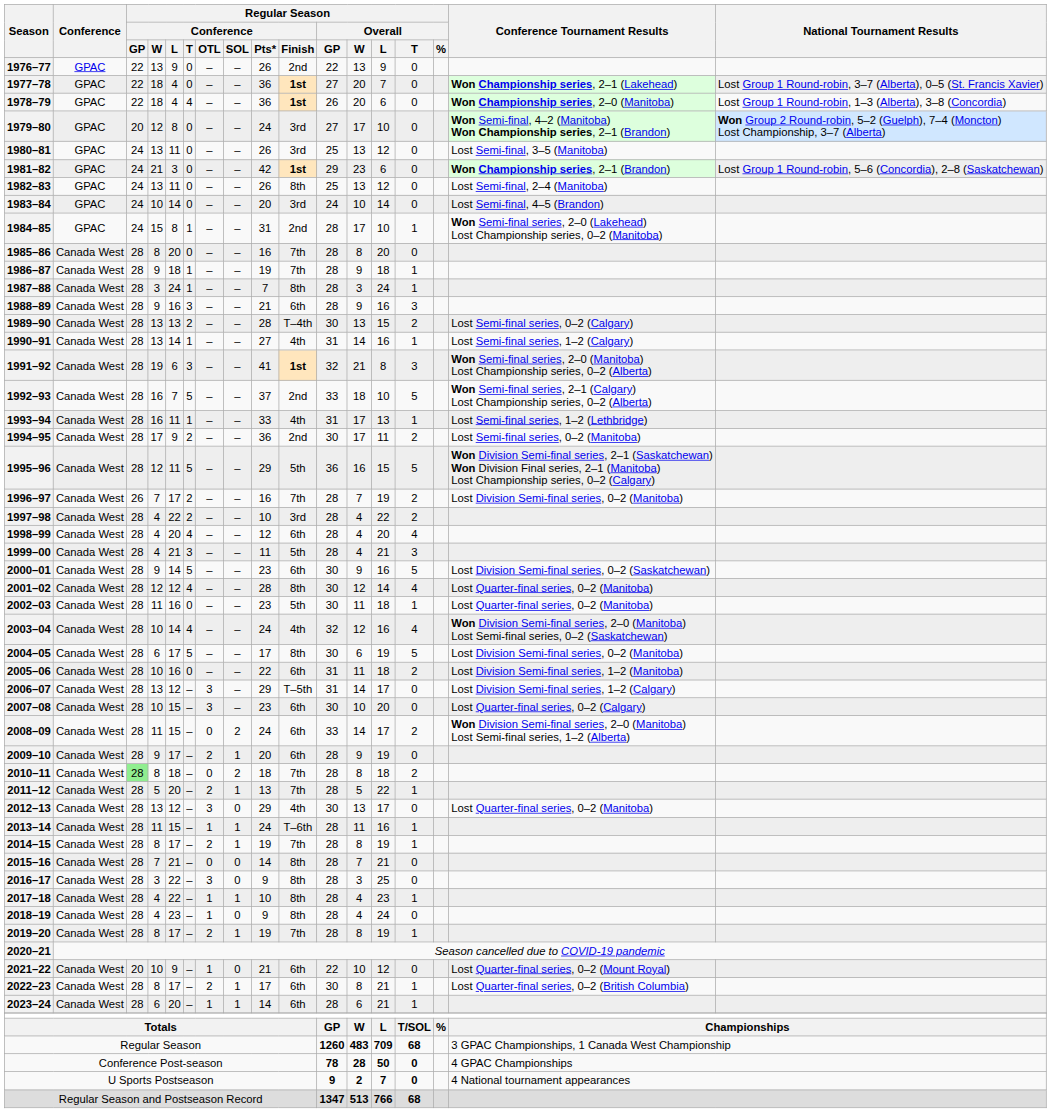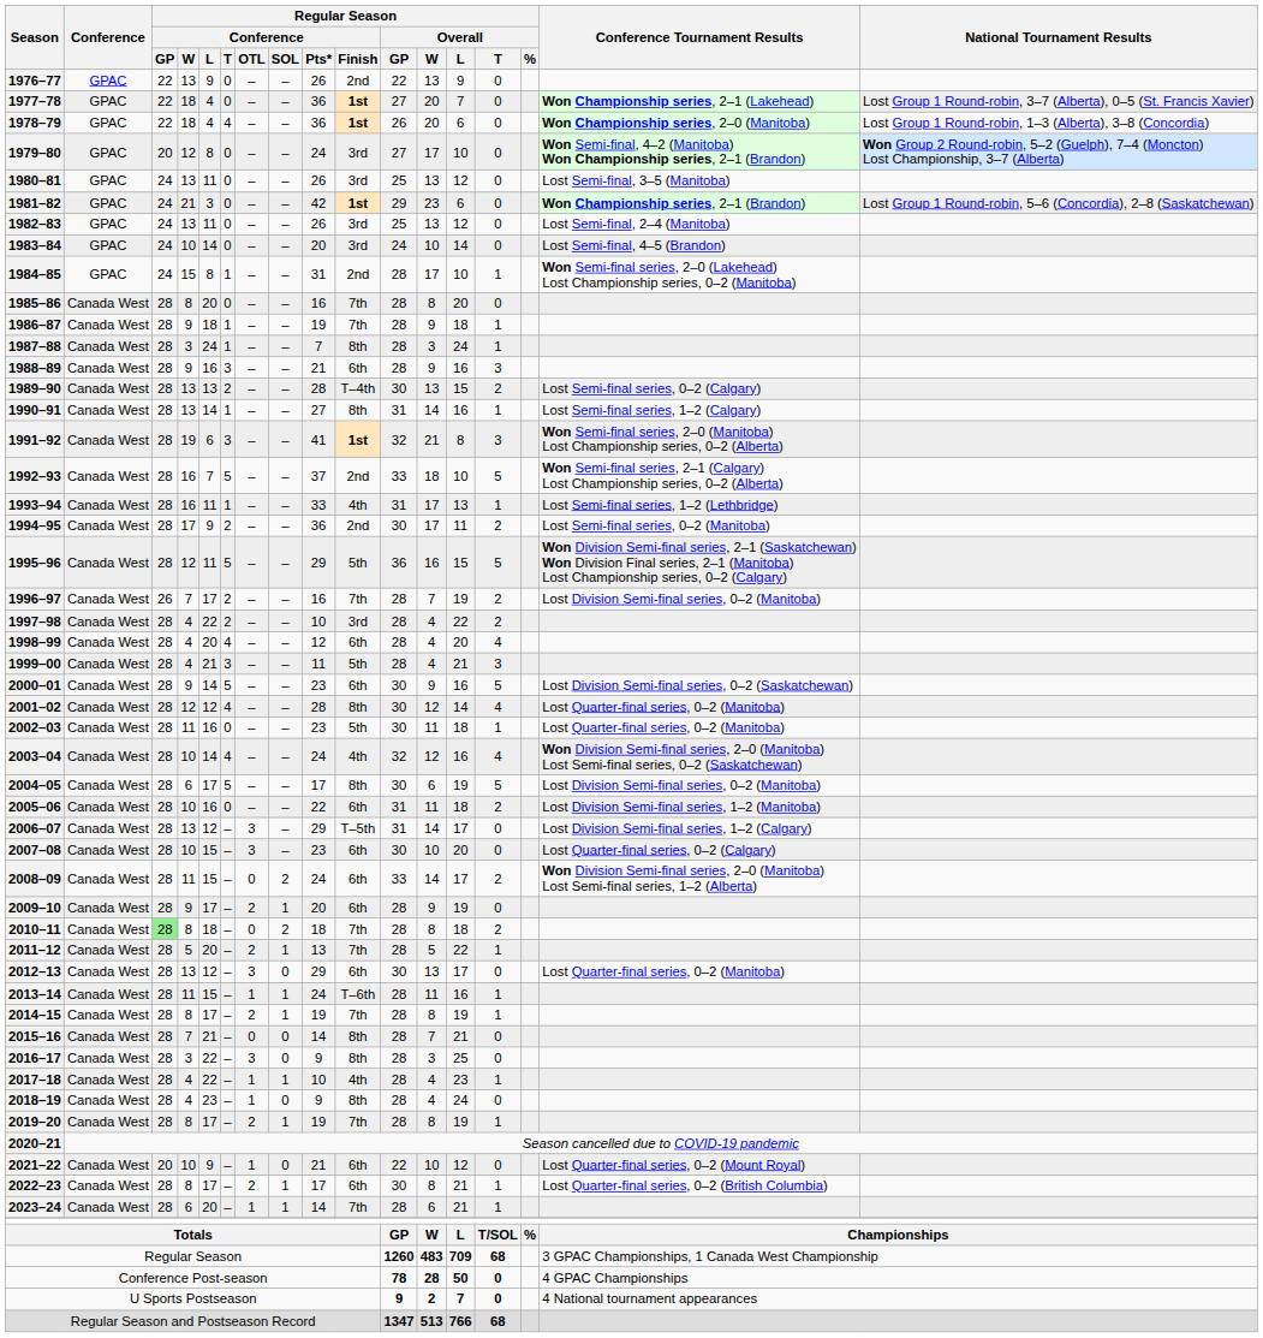 <table class="wikitable" style="text-align: center; font-size: 95%">
 <tr>
 <th rowspan="3">Season</th>
 <th rowspan="3">Conference</th>
 <th colspan="13">Regular Season</th>
 <th rowspan="3">Conference Tournament Results</th>
 <th rowspan="3">National Tournament Results</th>
 </tr>
 <tr>
 <th colspan="8">Conference</th>
 <th colspan="5">Overall</th>
 </tr>
 <tr>
 <th>GP</th>
 <th>W</th>
 <th>L</th>
 <th>T</th>
 <th>OTL</th>
 <th>SOL</th>
 <th>Pts*</th>
 <th>Finish</th>
 <th>GP</th>
 <th>W</th>
 <th>L</th>
 <th>T</th>
 <th>%</th>
 </tr>
 <tr>
 <th>1976–77</th>
 <td><a href='#'>GPAC</a></td>
 <td>22</td>
 <td>13</td>
 <td>9</td>
 <td>0</td>
 <td>–</td>
 <td>–</td>
 <td>26</td>
 <td>2nd</td>
 <td>22</td>
 <td>13</td>
 <td>9</td>
 <td>0</td>
 <td></td>
 <td align="left"></td>
 <td align="left"></td>
 </tr>
 <tr bgcolor=eeeeee>
 <th>1977–78</th>
 <td>GPAC</td>
 <td>22</td>
 <td>18</td>
 <td>4</td>
 <td>0</td>
 <td>–</td>
 <td>–</td>
 <td>36</td>
 <td style="background: #FFE6BD;"><strong>1st</strong></td>
 <td>27</td>
 <td>20</td>
 <td>7</td>
 <td>0</td>
 <td></td>
 <td bgcolor="#ddffdd" align="left"><strong>Won <a href='#'>Championship series</a></strong>, 2–1 (<a href='#'>Lakehead</a>)</td>
 <td align="left">Lost <a href='#'>Group 1 Round-robin</a>, 3–7 (<a href='#'>Alberta</a>), 0–5 (<a href='#'>St. Francis Xavier</a>)</td>
 </tr>
 <tr>
 <th>1978–79</th>
 <td>GPAC</td>
 <td>22</td>
 <td>18</td>
 <td>4</td>
 <td>4</td>
 <td>–</td>
 <td>–</td>
 <td>36</td>
 <td style="background: #FFE6BD;"><strong>1st</strong></td>
 <td>26</td>
 <td>20</td>
 <td>6</td>
 <td>0</td>
 <td></td>
 <td bgcolor="#ddffdd" align="left"><strong>Won <a href='#'>Championship series</a></strong>, 2–0 (<a href='#'>Manitoba</a>)</td>
 <td align="left">Lost <a href='#'>Group 1 Round-robin</a>, 1–3 (<a href='#'>Alberta</a>), 3–8 (<a href='#'>Concordia</a>)</td>
 </tr>
 <tr bgcolor=eeeeee>
 <th>1979–80</th>
 <td>GPAC</td>
 <td>20</td>
 <td>12</td>
 <td>8</td>
 <td>0</td>
 <td>–</td>
 <td>–</td>
 <td>24</td>
 <td>3rd</td>
 <td>27</td>
 <td>17</td>
 <td>10</td>
 <td>0</td>
 <td></td>
 <td bgcolor="#ddffdd" align="left"><strong>Won</strong> <a href='#'>Semi-final</a>, 4–2 (<a href='#'>Manitoba</a>)<br><strong>Won Championship series</strong>, 2–1 (<a href='#'>Brandon</a>)</td>
 <td bgcolor="#D0E7FF" align="left"><strong>Won</strong> <a href='#'>Group 2 Round-robin</a>, 5–2 (<a href='#'>Guelph</a>), 7–4 (<a href='#'>Moncton</a>)<br>Lost Championship, 3–7 (<a href='#'>Alberta</a>)</td>
 </tr>
 <tr>
 <th>1980–81</th>
 <td>GPAC</td>
 <td>24</td>
 <td>13</td>
 <td>11</td>
 <td>0</td>
 <td>–</td>
 <td>–</td>
 <td>26</td>
 <td>3rd</td>
 <td>25</td>
 <td>13</td>
 <td>12</td>
 <td>0</td>
 <td></td>
 <td align="left">Lost <a href='#'>Semi-final</a>, 3–5 (<a href='#'>Manitoba</a>)</td>
 <td align="left"></td>
 </tr>
 <tr bgcolor=eeeeee>
 <th>1981–82</th>
 <td>GPAC</td>
 <td>24</td>
 <td>21</td>
 <td>3</td>
 <td>0</td>
 <td>–</td>
 <td>–</td>
 <td>42</td>
 <td style="background: #FFE6BD;"><strong>1st</strong></td>
 <td>29</td>
 <td>23</td>
 <td>6</td>
 <td>0</td>
 <td></td>
 <td bgcolor="#ddffdd" align="left"><strong>Won <a href='#'>Championship series</a></strong>, 2–1 (<a href='#'>Brandon</a>)</td>
 <td align="left">Lost <a href='#'>Group 1 Round-robin</a>, 5–6 (<a href='#'>Concordia</a>), 2–8 (<a href='#'>Saskatchewan</a>)</td>
 </tr>
 <tr>
 <th>1982–83</th>
 <td>GPAC</td>
 <td>24</td>
 <td>13</td>
 <td>11</td>
 <td>0</td>
 <td>–</td>
 <td>–</td>
 <td>26</td>
-<td>8th</td>
+<td>3rd</td>
 <td>25</td>
 <td>13</td>
 <td>12</td>
 <td>0</td>
 <td></td>
 <td align="left">Lost <a href='#'>Semi-final</a>, 2–4 (<a href='#'>Manitoba</a>)</td>
 <td align="left"></td>
 </tr>
 <tr bgcolor=eeeeee>
 <th>1983–84</th>
 <td>GPAC</td>
 <td>24</td>
 <td>10</td>
 <td>14</td>
 <td>0</td>
 <td>–</td>
 <td>–</td>
 <td>20</td>
 <td>3rd</td>
 <td>24</td>
 <td>10</td>
 <td>14</td>
 <td>0</td>
 <td></td>
 <td align="left">Lost <a href='#'>Semi-final</a>, 4–5 (<a href='#'>Brandon</a>)</td>
 <td align="left"></td>
 </tr>
 <tr>
 <th>1984–85</th>
 <td>GPAC</td>
 <td>24</td>
 <td>15</td>
 <td>8</td>
 <td>1</td>
 <td>–</td>
 <td>–</td>
 <td>31</td>
 <td>2nd</td>
 <td>28</td>
 <td>17</td>
 <td>10</td>
 <td>1</td>
 <td></td>
 <td align="left"><strong>Won</strong> <a href='#'>Semi-final series</a>, 2–0 (<a href='#'>Lakehead</a>)<br>Lost Championship series, 0–2 (<a href='#'>Manitoba</a>)</td>
 <td align="left"></td>
 </tr>
 <tr bgcolor=eeeeee>
 <th>1985–86</th>
 <td>Canada West</td>
 <td>28</td>
 <td>8</td>
 <td>20</td>
 <td>0</td>
 <td>–</td>
 <td>–</td>
 <td>16</td>
 <td>7th</td>
 <td>28</td>
 <td>8</td>
 <td>20</td>
 <td>0</td>
 <td></td>
 <td align="left"></td>
 <td align="left"></td>
 </tr>
 <tr>
 <th>1986–87</th>
 <td>Canada West</td>
 <td>28</td>
 <td>9</td>
 <td>18</td>
 <td>1</td>
 <td>–</td>
 <td>–</td>
 <td>19</td>
 <td>7th</td>
 <td>28</td>
 <td>9</td>
 <td>18</td>
 <td>1</td>
 <td></td>
 <td align="left"></td>
 <td align="left"></td>
 </tr>
 <tr bgcolor=eeeeee>
 <th>1987–88</th>
 <td>Canada West</td>
 <td>28</td>
 <td>3</td>
 <td>24</td>
 <td>1</td>
 <td>–</td>
 <td>–</td>
 <td>7</td>
 <td>8th</td>
 <td>28</td>
 <td>3</td>
 <td>24</td>
 <td>1</td>
 <td></td>
 <td align="left"></td>
 <td align="left"></td>
 </tr>
 <tr>
 <th>1988–89</th>
 <td>Canada West</td>
 <td>28</td>
 <td>9</td>
 <td>16</td>
 <td>3</td>
 <td>–</td>
 <td>–</td>
 <td>21</td>
 <td>6th</td>
 <td>28</td>
 <td>9</td>
 <td>16</td>
 <td>3</td>
 <td></td>
 <td align="left"></td>
 <td align="left"></td>
 </tr>
 <tr bgcolor=eeeeee>
 <th>1989–90</th>
 <td>Canada West</td>
 <td>28</td>
 <td>13</td>
 <td>13</td>
 <td>2</td>
 <td>–</td>
 <td>–</td>
 <td>28</td>
 <td>T–4th</td>
 <td>30</td>
 <td>13</td>
 <td>15</td>
 <td>2</td>
 <td></td>
 <td align="left">Lost <a href='#'>Semi-final series</a>, 0–2 (<a href='#'>Calgary</a>)</td>
 <td align="left"></td>
 </tr>
 <tr>
 <th>1990–91</th>
 <td>Canada West</td>
 <td>28</td>
 <td>13</td>
 <td>14</td>
 <td>1</td>
 <td>–</td>
 <td>–</td>
 <td>27</td>
-<td>4th</td>
+<td>8th</td>
 <td>31</td>
 <td>14</td>
 <td>16</td>
 <td>1</td>
 <td></td>
 <td align="left">Lost <a href='#'>Semi-final series</a>, 1–2 (<a href='#'>Calgary</a>)</td>
 <td align="left"></td>
 </tr>
 <tr bgcolor=eeeeee>
 <th>1991–92</th>
 <td>Canada West</td>
 <td>28</td>
 <td>19</td>
 <td>6</td>
 <td>3</td>
 <td>–</td>
 <td>–</td>
 <td>41</td>
 <td style="background: #FFE6BD;"><strong>1st</strong></td>
 <td>32</td>
 <td>21</td>
 <td>8</td>
 <td>3</td>
 <td></td>
 <td align="left"><strong>Won</strong> <a href='#'>Semi-final series</a>, 2–0 (<a href='#'>Manitoba</a>)<br>Lost Championship series, 0–2 (<a href='#'>Alberta</a>)</td>
 <td align="left"></td>
 </tr>
 <tr>
 <th>1992–93</th>
 <td>Canada West</td>
 <td>28</td>
 <td>16</td>
 <td>7</td>
 <td>5</td>
 <td>–</td>
 <td>–</td>
 <td>37</td>
 <td>2nd</td>
 <td>33</td>
 <td>18</td>
 <td>10</td>
 <td>5</td>
 <td></td>
 <td align="left"><strong>Won</strong> <a href='#'>Semi-final series</a>, 2–1 (<a href='#'>Calgary</a>)<br>Lost Championship series, 0–2 (<a href='#'>Alberta</a>)</td>
 <td align="left"></td>
 </tr>
 <tr bgcolor=eeeeee>
 <th>1993–94</th>
 <td>Canada West</td>
 <td>28</td>
 <td>16</td>
 <td>11</td>
 <td>1</td>
 <td>–</td>
 <td>–</td>
 <td>33</td>
 <td>4th</td>
 <td>31</td>
 <td>17</td>
 <td>13</td>
 <td>1</td>
 <td></td>
 <td align="left">Lost <a href='#'>Semi-final series</a>, 1–2 (<a href='#'>Lethbridge</a>)</td>
 <td align="left"></td>
 </tr>
 <tr>
 <th>1994–95</th>
 <td>Canada West</td>
 <td>28</td>
 <td>17</td>
 <td>9</td>
 <td>2</td>
 <td>–</td>
 <td>–</td>
 <td>36</td>
 <td>2nd</td>
 <td>30</td>
 <td>17</td>
 <td>11</td>
 <td>2</td>
 <td></td>
 <td align="left">Lost <a href='#'>Semi-final series</a>, 0–2 (<a href='#'>Manitoba</a>)</td>
 <td align="left"></td>
 </tr>
 <tr bgcolor=eeeeee>
 <th>1995–96</th>
 <td>Canada West</td>
 <td>28</td>
 <td>12</td>
 <td>11</td>
 <td>5</td>
 <td>–</td>
 <td>–</td>
 <td>29</td>
 <td>5th</td>
 <td>36</td>
 <td>16</td>
 <td>15</td>
 <td>5</td>
 <td></td>
 <td align="left"><strong>Won</strong> <a href='#'>Division Semi-final series</a>, 2–1 (<a href='#'>Saskatchewan</a>)<br><strong>Won</strong> Division Final series, 2–1 (<a href='#'>Manitoba</a>)<br>Lost Championship series, 0–2 (<a href='#'>Calgary</a>)</td>
 <td align="left"></td>
 </tr>
 <tr>
 <th>1996–97</th>
 <td>Canada West</td>
 <td>26</td>
 <td>7</td>
 <td>17</td>
 <td>2</td>
 <td>–</td>
 <td>–</td>
 <td>16</td>
 <td>7th</td>
 <td>28</td>
 <td>7</td>
 <td>19</td>
 <td>2</td>
 <td></td>
 <td align="left">Lost <a href='#'>Division Semi-final series</a>, 0–2 (<a href='#'>Manitoba</a>)</td>
 <td align="left"></td>
 </tr>
 <tr bgcolor=eeeeee>
 <th>1997–98</th>
 <td>Canada West</td>
 <td>28</td>
 <td>4</td>
 <td>22</td>
 <td>2</td>
 <td>–</td>
 <td>–</td>
 <td>10</td>
 <td>3rd</td>
 <td>28</td>
 <td>4</td>
 <td>22</td>
 <td>2</td>
 <td></td>
 <td align="left"></td>
 <td align="left"></td>
 </tr>
 <tr>
 <th>1998–99</th>
 <td>Canada West</td>
 <td>28</td>
 <td>4</td>
 <td>20</td>
 <td>4</td>
 <td>–</td>
 <td>–</td>
 <td>12</td>
 <td>6th</td>
 <td>28</td>
 <td>4</td>
 <td>20</td>
 <td>4</td>
 <td></td>
 <td align="left"></td>
 <td align="left"></td>
 </tr>
 <tr bgcolor=eeeeee>
 <th>1999–00</th>
 <td>Canada West</td>
 <td>28</td>
 <td>4</td>
 <td>21</td>
 <td>3</td>
 <td>–</td>
 <td>–</td>
 <td>11</td>
 <td>5th</td>
 <td>28</td>
 <td>4</td>
 <td>21</td>
 <td>3</td>
 <td></td>
 <td align="left"></td>
 <td align="left"></td>
 </tr>
 <tr>
 <th>2000–01</th>
 <td>Canada West</td>
 <td>28</td>
 <td>9</td>
 <td>14</td>
 <td>5</td>
 <td>–</td>
 <td>–</td>
 <td>23</td>
 <td>6th</td>
 <td>30</td>
 <td>9</td>
 <td>16</td>
 <td>5</td>
 <td></td>
 <td align="left">Lost <a href='#'>Division Semi-final series</a>, 0–2 (<a href='#'>Saskatchewan</a>)</td>
 <td align="left"></td>
 </tr>
 <tr bgcolor=eeeeee>
 <th>2001–02</th>
 <td>Canada West</td>
 <td>28</td>
 <td>12</td>
 <td>12</td>
 <td>4</td>
 <td>–</td>
 <td>–</td>
 <td>28</td>
 <td>8th</td>
 <td>30</td>
 <td>12</td>
 <td>14</td>
 <td>4</td>
 <td></td>
 <td align="left">Lost <a href='#'>Quarter-final series</a>, 0–2 (<a href='#'>Manitoba</a>)</td>
 <td align="left"></td>
 </tr>
 <tr>
 <th>2002–03</th>
 <td>Canada West</td>
 <td>28</td>
 <td>11</td>
 <td>16</td>
 <td>0</td>
 <td>–</td>
 <td>–</td>
 <td>23</td>
 <td>5th</td>
 <td>30</td>
 <td>11</td>
 <td>18</td>
 <td>1</td>
 <td></td>
 <td align="left">Lost <a href='#'>Quarter-final series</a>, 0–2 (<a href='#'>Manitoba</a>)</td>
 <td align="left"></td>
 </tr>
 <tr bgcolor=eeeeee>
 <th>2003–04</th>
 <td>Canada West</td>
 <td>28</td>
 <td>10</td>
 <td>14</td>
 <td>4</td>
 <td>–</td>
 <td>–</td>
 <td>24</td>
 <td>4th</td>
 <td>32</td>
 <td>12</td>
 <td>16</td>
 <td>4</td>
 <td></td>
 <td align="left"><strong>Won</strong> <a href='#'>Division Semi-final series</a>, 2–0 (<a href='#'>Manitoba</a>)<br>Lost Semi-final series, 0–2 (<a href='#'>Saskatchewan</a>)</td>
 <td align="left"></td>
 </tr>
 <tr>
 <th>2004–05</th>
 <td>Canada West</td>
 <td>28</td>
 <td>6</td>
 <td>17</td>
 <td>5</td>
 <td>–</td>
 <td>–</td>
 <td>17</td>
 <td>8th</td>
 <td>30</td>
 <td>6</td>
 <td>19</td>
 <td>5</td>
 <td></td>
 <td align="left">Lost <a href='#'>Division Semi-final series</a>, 0–2 (<a href='#'>Manitoba</a>)</td>
 <td align="left"></td>
 </tr>
 <tr bgcolor=eeeeee>
 <th>2005–06</th>
 <td>Canada West</td>
 <td>28</td>
 <td>10</td>
 <td>16</td>
 <td>0</td>
 <td>–</td>
 <td>–</td>
 <td>22</td>
 <td>6th</td>
 <td>31</td>
 <td>11</td>
 <td>18</td>
 <td>2</td>
 <td></td>
 <td align="left">Lost <a href='#'>Division Semi-final series</a>, 1–2 (<a href='#'>Manitoba</a>)</td>
 <td align="left"></td>
 </tr>
 <tr>
 <th>2006–07</th>
 <td>Canada West</td>
 <td>28</td>
 <td>13</td>
 <td>12</td>
 <td>–</td>
 <td>3</td>
 <td>–</td>
 <td>29</td>
 <td>T–5th</td>
 <td>31</td>
 <td>14</td>
 <td>17</td>
 <td>0</td>
 <td></td>
 <td align="left">Lost <a href='#'>Division Semi-final series</a>, 1–2 (<a href='#'>Calgary</a>)</td>
 <td align="left"></td>
 </tr>
 <tr bgcolor=eeeeee>
 <th>2007–08</th>
 <td>Canada West</td>
 <td>28</td>
 <td>10</td>
 <td>15</td>
 <td>–</td>
 <td>3</td>
 <td>–</td>
 <td>23</td>
 <td>6th</td>
 <td>30</td>
 <td>10</td>
 <td>20</td>
 <td>0</td>
 <td></td>
 <td align="left">Lost <a href='#'>Quarter-final series</a>, 0–2 (<a href='#'>Calgary</a>)</td>
 <td align="left"></td>
 </tr>
 <tr>
 <th>2008–09</th>
 <td>Canada West</td>
 <td>28</td>
 <td>11</td>
 <td>15</td>
 <td>–</td>
 <td>0</td>
 <td>2</td>
 <td>24</td>
 <td>6th</td>
 <td>33</td>
 <td>14</td>
 <td>17</td>
 <td>2</td>
 <td></td>
 <td align="left"><strong>Won</strong> <a href='#'>Division Semi-final series</a>, 2–0 (<a href='#'>Manitoba</a>)<br>Lost Semi-final series, 1–2 (<a href='#'>Alberta</a>)</td>
 <td align="left"></td>
 </tr>
 <tr bgcolor=eeeeee>
 <th>2009–10</th>
 <td>Canada West</td>
 <td>28</td>
 <td>9</td>
 <td>17</td>
 <td>–</td>
 <td>2</td>
 <td>1</td>
 <td>20</td>
 <td>6th</td>
 <td>28</td>
 <td>9</td>
 <td>19</td>
 <td>0</td>
 <td></td>
 <td align="left"></td>
 <td align="left"></td>
 </tr>
 <tr>
 <th>2010–11</th>
 <td>Canada West</td>
 <td style="background: lightgreen;">28</td>
 <td>8</td>
 <td>18</td>
 <td>–</td>
 <td>0</td>
 <td>2</td>
 <td>18</td>
 <td>7th</td>
 <td>28</td>
 <td>8</td>
 <td>18</td>
 <td>2</td>
 <td></td>
 <td align="left"></td>
 <td align="left"></td>
 </tr>
 <tr bgcolor=eeeeee>
 <th>2011–12</th>
 <td>Canada West</td>
 <td>28</td>
 <td>5</td>
 <td>20</td>
 <td>–</td>
 <td>2</td>
 <td>1</td>
 <td>13</td>
 <td>7th</td>
 <td>28</td>
 <td>5</td>
 <td>22</td>
 <td>1</td>
 <td></td>
 <td align="left"></td>
 <td align="left"></td>
 </tr>
 <tr>
 <th>2012–13</th>
 <td>Canada West</td>
 <td>28</td>
 <td>13</td>
 <td>12</td>
 <td>–</td>
 <td>3</td>
 <td>0</td>
 <td>29</td>
-<td>4th</td>
+<td>6th</td>
 <td>30</td>
 <td>13</td>
 <td>17</td>
 <td>0</td>
 <td></td>
 <td align="left">Lost <a href='#'>Quarter-final series</a>, 0–2 (<a href='#'>Manitoba</a>)</td>
 <td align="left"></td>
 </tr>
 <tr bgcolor=eeeeee>
 <th>2013–14</th>
 <td>Canada West</td>
 <td>28</td>
 <td>11</td>
 <td>15</td>
 <td>–</td>
 <td>1</td>
 <td>1</td>
 <td>24</td>
 <td>T–6th</td>
 <td>28</td>
 <td>11</td>
 <td>16</td>
 <td>1</td>
 <td></td>
 <td align="left"></td>
 <td align="left"></td>
 </tr>
 <tr>
 <th>2014–15</th>
 <td>Canada West</td>
 <td>28</td>
 <td>8</td>
 <td>17</td>
 <td>–</td>
 <td>2</td>
 <td>1</td>
 <td>19</td>
 <td>7th</td>
 <td>28</td>
 <td>8</td>
 <td>19</td>
 <td>1</td>
 <td></td>
 <td align="left"></td>
 <td align="left"></td>
 </tr>
 <tr bgcolor=eeeeee>
 <th>2015–16</th>
 <td>Canada West</td>
 <td>28</td>
 <td>7</td>
 <td>21</td>
 <td>–</td>
 <td>0</td>
 <td>0</td>
 <td>14</td>
 <td>8th</td>
 <td>28</td>
 <td>7</td>
 <td>21</td>
 <td>0</td>
 <td></td>
 <td align="left"></td>
 <td align="left"></td>
 </tr>
 <tr>
 <th>2016–17</th>
 <td>Canada West</td>
 <td>28</td>
 <td>3</td>
 <td>22</td>
 <td>–</td>
 <td>3</td>
 <td>0</td>
 <td>9</td>
 <td>8th</td>
 <td>28</td>
 <td>3</td>
 <td>25</td>
 <td>0</td>
 <td></td>
 <td align="left"></td>
 <td align="left"></td>
 </tr>
 <tr bgcolor=eeeeee>
 <th>2017–18</th>
 <td>Canada West</td>
 <td>28</td>
 <td>4</td>
 <td>22</td>
 <td>–</td>
 <td>1</td>
 <td>1</td>
 <td>10</td>
-<td>8th</td>
+<td>4th</td>
 <td>28</td>
 <td>4</td>
 <td>23</td>
 <td>1</td>
 <td></td>
 <td align="left"></td>
 <td align="left"></td>
 </tr>
 <tr>
 <th>2018–19</th>
 <td>Canada West</td>
 <td>28</td>
 <td>4</td>
 <td>23</td>
 <td>–</td>
 <td>1</td>
 <td>0</td>
 <td>9</td>
 <td>8th</td>
 <td>28</td>
 <td>4</td>
 <td>24</td>
 <td>0</td>
 <td></td>
 <td align="left"></td>
 <td align="left"></td>
 </tr>
 <tr bgcolor=eeeeee>
 <th>2019–20</th>
 <td>Canada West</td>
 <td>28</td>
 <td>8</td>
 <td>17</td>
 <td>–</td>
 <td>2</td>
 <td>1</td>
 <td>19</td>
 <td>7th</td>
 <td>28</td>
 <td>8</td>
 <td>19</td>
 <td>1</td>
 <td></td>
 <td align="left"></td>
 <td align="left"></td>
 </tr>
 <tr>
 <th>2020–21</th>
 <td colspan=17><em>Season cancelled due to <a href='#'>COVID-19 pandemic</a></em></td>
 </tr>
 <tr bgcolor=eeeeee>
 <th>2021–22</th>
 <td>Canada West</td>
 <td>20</td>
 <td>10</td>
 <td>9</td>
 <td>–</td>
 <td>1</td>
 <td>0</td>
 <td>21</td>
 <td>6th</td>
 <td>22</td>
 <td>10</td>
 <td>12</td>
 <td>0</td>
 <td></td>
 <td align="left">Lost <a href='#'>Quarter-final series</a>, 0–2 (<a href='#'>Mount Royal</a>)</td>
 <td align="left"></td>
 </tr>
 <tr>
 <th>2022–23</th>
 <td>Canada West</td>
 <td>28</td>
 <td>8</td>
 <td>17</td>
 <td>–</td>
 <td>2</td>
 <td>1</td>
 <td>17</td>
 <td>6th</td>
 <td>30</td>
 <td>8</td>
 <td>21</td>
 <td>1</td>
 <td></td>
 <td align="left">Lost <a href='#'>Quarter-final series</a>, 0–2 (<a href='#'>British Columbia</a>)</td>
 <td align="left"></td>
 </tr>
 <tr bgcolor=eeeeee>
 <th>2023–24</th>
 <td>Canada West</td>
 <td>28</td>
 <td>6</td>
 <td>20</td>
 <td>–</td>
 <td>1</td>
 <td>1</td>
 <td>14</td>
-<td>6th</td>
+<td>7th</td>
 <td>28</td>
 <td>6</td>
 <td>21</td>
 <td>1</td>
 <td></td>
 <td align="left"></td>
 <td align="left"></td>
 </tr>
 <tr>
 </tr>
 <tr ->
 </tr>
 <tr>
 <td colspan="17" style="background:#fff;"></td>
 </tr>
 <tr>
 <th colspan="10">Totals</th>
 <th>GP</th>
 <th>W</th>
 <th>L</th>
 <th>T/SOL</th>
 <th>%</th>
 <th colspan="2">Championships</th>
 </tr>
 <tr>
 <td colspan="10">Regular Season</td>
 <td><strong>1260</strong></td>
 <td><strong>483</strong></td>
 <td><strong>709</strong></td>
 <td><strong>68</strong></td>
 <td><strong></strong></td>
 <td colspan="2" align="left">3 GPAC Championships, 1 Canada West Championship</td>
 </tr>
 <tr>
 <td colspan="10">Conference Post-season</td>
 <td><strong>78</strong></td>
 <td><strong>28</strong></td>
 <td><strong>50</strong></td>
 <td><strong>0</strong></td>
 <td><strong></strong></td>
 <td colspan="2" align="left">4 GPAC Championships</td>
 </tr>
 <tr>
 <td colspan="10">U Sports Postseason</td>
 <td><strong>9</strong></td>
 <td><strong>2</strong></td>
 <td><strong>7</strong></td>
 <td><strong>0</strong></td>
 <td><strong></strong></td>
 <td colspan="2" align="left">4 National tournament appearances</td>
 </tr>
 <tr bgcolor=dddddd>
 <td colspan="10">Regular Season and Postseason Record</td>
 <td><strong>1347</strong></td>
 <td><strong>513</strong></td>
 <td><strong>766</strong></td>
 <td><strong>68</strong></td>
 <td><strong></strong></td>
 <td colspan="2" align="left"></td>
 </tr>
 </table>
